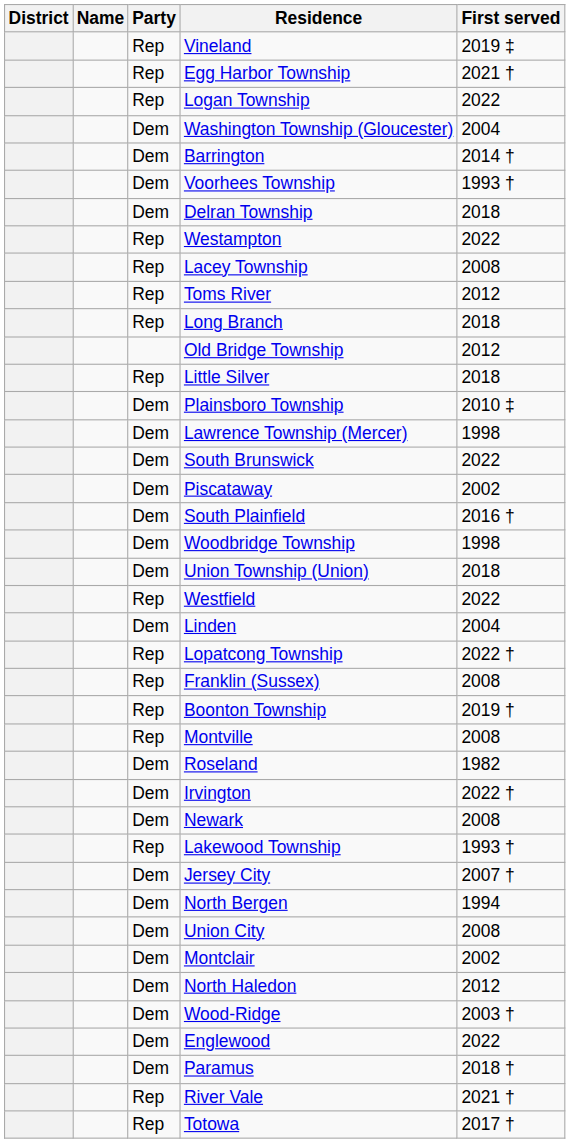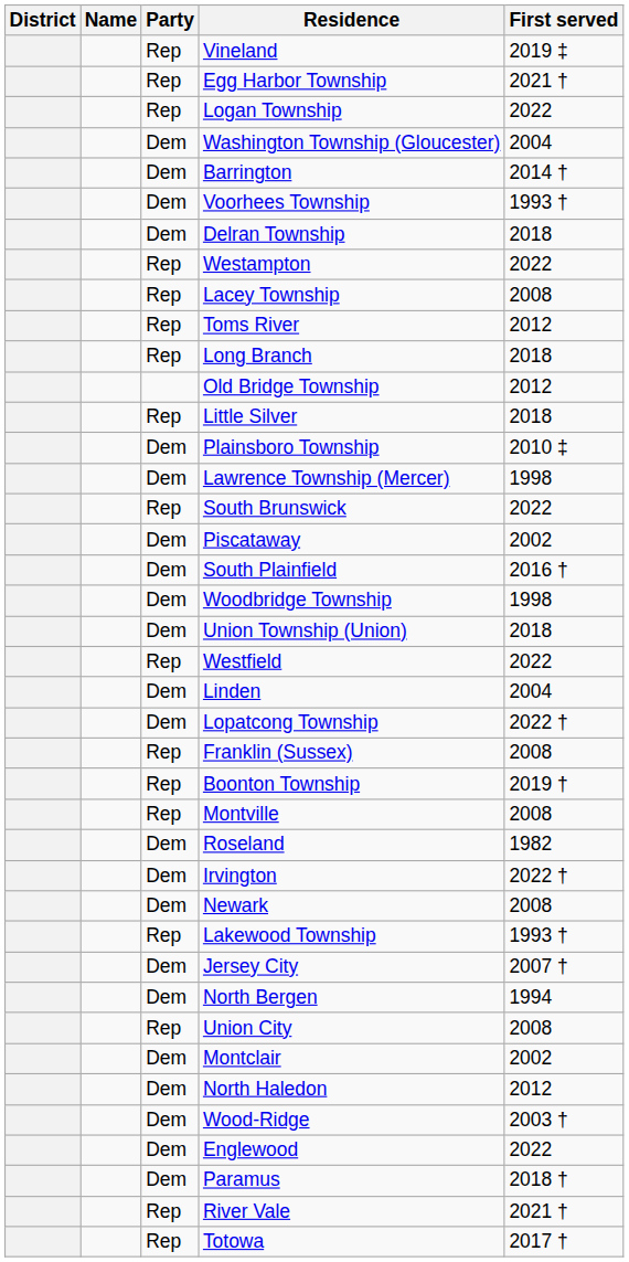 <table class="wikitable sortable">
 <tr>
 <th>District</th>
 <th>Name</th>
 <th>Party</th>
 <th>Residence</th>
 <th>First served</th>
 </tr>
 <tr>
 <th></th>
 <td></td>
 <td>Rep</td>
 <td><a href='#'>Vineland</a></td>
 <td>2019 ‡</td>
 </tr>
 <tr>
 <th></th>
 <td></td>
 <td>Rep</td>
 <td><a href='#'>Egg Harbor Township</a></td>
 <td>2021 †</td>
 </tr>
 <tr>
 <th></th>
 <td></td>
 <td>Rep</td>
 <td><a href='#'>Logan Township</a></td>
 <td>2022</td>
 </tr>
 <tr>
 <th></th>
 <td></td>
 <td>Dem</td>
 <td><a href='#'>Washington Township (Gloucester)</a></td>
 <td>2004</td>
 </tr>
 <tr>
 <th></th>
 <td></td>
 <td>Dem</td>
 <td><a href='#'>Barrington</a></td>
 <td>2014 †</td>
 </tr>
 <tr>
 <th></th>
 <td></td>
 <td>Dem</td>
 <td><a href='#'>Voorhees Township</a></td>
 <td>1993 †</td>
 </tr>
 <tr>
 <th></th>
 <td></td>
 <td>Dem</td>
 <td><a href='#'>Delran Township</a></td>
 <td>2018</td>
 </tr>
 <tr>
 <th></th>
 <td></td>
 <td>Rep</td>
 <td><a href='#'>Westampton</a></td>
 <td>2022</td>
 </tr>
 <tr>
 <th></th>
 <td></td>
 <td>Rep</td>
 <td><a href='#'>Lacey Township</a></td>
 <td>2008</td>
 </tr>
 <tr>
 <th></th>
 <td></td>
 <td>Rep</td>
 <td><a href='#'>Toms River</a></td>
 <td>2012</td>
 </tr>
 <tr>
 <th></th>
 <td></td>
 <td>Rep</td>
 <td><a href='#'>Long Branch</a></td>
 <td>2018</td>
 </tr>
 <tr>
 <th></th>
 <td></td>
 <td></td>
 <td><a href='#'>Old Bridge Township</a></td>
 <td>2012</td>
 </tr>
 <tr>
 <th></th>
 <td></td>
 <td>Rep</td>
 <td><a href='#'>Little Silver</a></td>
 <td>2018</td>
 </tr>
 <tr>
 <th></th>
 <td></td>
 <td>Dem</td>
 <td><a href='#'>Plainsboro Township</a></td>
 <td>2010 ‡</td>
 </tr>
 <tr>
 <th></th>
 <td></td>
 <td>Dem</td>
 <td><a href='#'>Lawrence Township (Mercer)</a></td>
 <td>1998</td>
 </tr>
 <tr>
 <th></th>
 <td></td>
-<td>Dem</td>
+<td>Rep</td>
 <td><a href='#'>South Brunswick</a></td>
 <td>2022</td>
 </tr>
 <tr>
 <th></th>
 <td></td>
 <td>Dem</td>
 <td><a href='#'>Piscataway</a></td>
 <td>2002</td>
 </tr>
 <tr>
 <th></th>
 <td></td>
 <td>Dem</td>
 <td><a href='#'>South Plainfield</a></td>
 <td>2016 †</td>
 </tr>
 <tr>
 <th></th>
 <td></td>
 <td>Dem</td>
 <td><a href='#'>Woodbridge Township</a></td>
 <td>1998</td>
 </tr>
 <tr>
 <th></th>
 <td></td>
 <td>Dem</td>
 <td><a href='#'>Union Township (Union)</a></td>
 <td>2018</td>
 </tr>
 <tr>
 <th></th>
 <td></td>
 <td>Rep</td>
 <td><a href='#'>Westfield</a></td>
 <td>2022</td>
 </tr>
 <tr>
 <th></th>
 <td></td>
 <td>Dem</td>
 <td><a href='#'>Linden</a></td>
 <td>2004</td>
 </tr>
 <tr>
 <th></th>
 <td></td>
-<td>Rep</td>
+<td>Dem</td>
 <td><a href='#'>Lopatcong Township</a></td>
 <td>2022 †</td>
 </tr>
 <tr>
 <th></th>
 <td></td>
 <td>Rep</td>
 <td><a href='#'>Franklin (Sussex)</a></td>
 <td>2008</td>
 </tr>
 <tr>
 <th></th>
 <td></td>
 <td>Rep</td>
 <td><a href='#'>Boonton Township</a></td>
 <td>2019 †</td>
 </tr>
 <tr>
 <th></th>
 <td></td>
 <td>Rep</td>
 <td><a href='#'>Montville</a></td>
 <td>2008</td>
 </tr>
 <tr>
 <th></th>
 <td></td>
 <td>Dem</td>
 <td><a href='#'>Roseland</a></td>
 <td>1982</td>
 </tr>
 <tr>
 <th></th>
 <td></td>
 <td>Dem</td>
 <td><a href='#'>Irvington</a></td>
 <td>2022 †</td>
 </tr>
 <tr>
 <th></th>
 <td></td>
 <td>Dem</td>
 <td><a href='#'>Newark</a></td>
 <td>2008</td>
 </tr>
 <tr>
 <th></th>
 <td></td>
 <td>Rep</td>
 <td><a href='#'>Lakewood Township</a></td>
 <td>1993 †</td>
 </tr>
 <tr>
 <th></th>
 <td></td>
 <td>Dem</td>
 <td><a href='#'>Jersey City</a></td>
 <td>2007 †</td>
 </tr>
 <tr>
 <th></th>
 <td></td>
 <td>Dem</td>
 <td><a href='#'>North Bergen</a></td>
 <td>1994</td>
 </tr>
 <tr>
 <th></th>
 <td></td>
-<td>Dem</td>
+<td>Rep</td>
 <td><a href='#'>Union City</a></td>
 <td>2008</td>
 </tr>
 <tr>
 <th></th>
 <td></td>
 <td>Dem</td>
 <td><a href='#'>Montclair</a></td>
 <td>2002</td>
 </tr>
 <tr>
 <th></th>
 <td></td>
 <td>Dem</td>
 <td><a href='#'>North Haledon</a></td>
 <td>2012</td>
 </tr>
 <tr>
 <th></th>
 <td></td>
 <td>Dem</td>
 <td><a href='#'>Wood-Ridge</a></td>
 <td>2003 †</td>
 </tr>
 <tr>
 <th></th>
 <td></td>
 <td>Dem</td>
 <td><a href='#'>Englewood</a></td>
 <td>2022</td>
 </tr>
 <tr>
 <th></th>
 <td></td>
 <td>Dem</td>
 <td><a href='#'>Paramus</a></td>
 <td>2018 †</td>
 </tr>
 <tr>
 <th></th>
 <td></td>
 <td>Rep</td>
 <td><a href='#'>River Vale</a></td>
 <td>2021 †</td>
 </tr>
 <tr>
 <th></th>
 <td></td>
 <td>Rep</td>
 <td><a href='#'>Totowa</a></td>
 <td>2017 †</td>
 </tr>
 </table>
